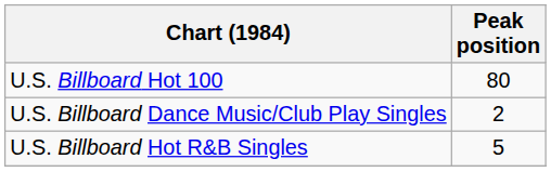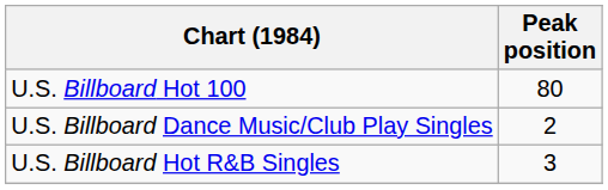 <table class="wikitable sortable">
 <tr>
 <th>Chart (1984)</th>
 <th>Peak<br>position</th>
 </tr>
 <tr>
 <td>U.S. <a href='#'><em>Billboard</em> Hot 100</a></td>
 <td align="center">80</td>
 </tr>
 <tr>
 <td>U.S. <em>Billboard</em> <a href='#'>Dance Music/Club Play Singles</a></td>
 <td align="center">2</td>
 </tr>
 <tr>
 <td>U.S. <em>Billboard</em> <a href='#'>Hot R&B Singles</a></td>
-<td align="center">5</td>
+<td align="center">3</td>
 </tr>
 <tr>
 </tr>
 </table>
